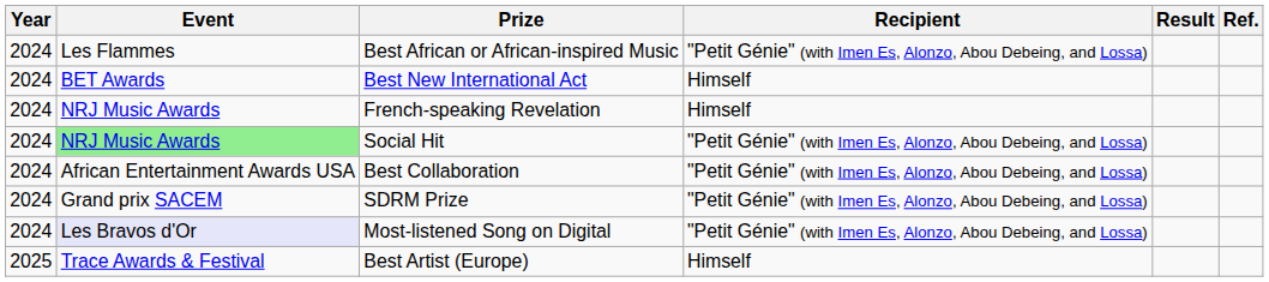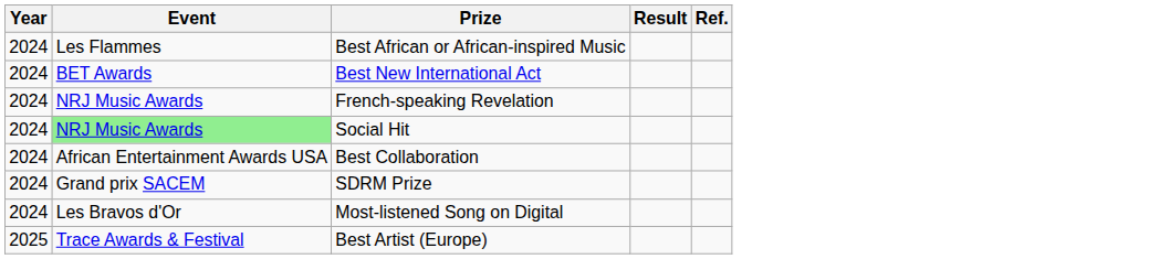 <table class="wikitable">
 <tr>
 <th>Year</th>
 <th>Event</th>
 <th>Prize</th>
-<th>Recipient</th>
 <th>Result</th>
 <th>Ref.</th>
 </tr>
 <tr>
 <td>2024</td>
 <td>Les Flammes</td>
 <td>Best African or African-inspired Music</td>
-<td>"Petit Génie" <small>(with <a href='#'>Imen Es</a>, <a href='#'>Alonzo</a>, Abou Debeing, and <a href='#'>Lossa</a>)</small></td>
 <td></td>
 <td></td>
 </tr>
 <tr>
 <td>2024</td>
 <td><a href='#'>BET Awards</a></td>
 <td><a href='#'>Best New International Act</a></td>
-<td>Himself</td>
 <td></td>
 <td></td>
 </tr>
 <tr>
 <td>2024</td>
 <td><a href='#'>NRJ Music Awards</a></td>
 <td>French-speaking Revelation</td>
-<td>Himself</td>
 <td></td>
 <td></td>
 </tr>
 <tr>
 <td>2024</td>
 <td style="background: lightgreen;"><a href='#'>NRJ Music Awards</a></td>
 <td>Social Hit</td>
-<td>"Petit Génie" <small>(with <a href='#'>Imen Es</a>, <a href='#'>Alonzo</a>, Abou Debeing, and <a href='#'>Lossa</a>)</small></td>
 <td></td>
 <td></td>
 </tr>
 <tr>
 <td>2024</td>
 <td>African Entertainment Awards USA</td>
 <td>Best Collaboration</td>
-<td>"Petit Génie" <small>(with <a href='#'>Imen Es</a>, <a href='#'>Alonzo</a>, Abou Debeing, and <a href='#'>Lossa</a>)</small></td>
 <td></td>
 <td></td>
 </tr>
 <tr>
 <td>2024</td>
 <td>Grand prix <a href='#'>SACEM</a></td>
 <td>SDRM Prize</td>
-<td>"Petit Génie" <small>(with <a href='#'>Imen Es</a>, <a href='#'>Alonzo</a>, Abou Debeing, and <a href='#'>Lossa</a>)</small></td>
 <td></td>
 <td></td>
 </tr>
 <tr>
 <td>2024</td>
-<td style="background: lavender;">Les Bravos d'Or</td>
+<td>Les Bravos d'Or</td>
 <td>Most-listened Song on Digital</td>
-<td>"Petit Génie" <small>(with <a href='#'>Imen Es</a>, <a href='#'>Alonzo</a>, Abou Debeing, and <a href='#'>Lossa</a>)</small></td>
 <td></td>
 <td></td>
 </tr>
 <tr>
 <td>2025</td>
 <td><a href='#'>Trace Awards & Festival</a></td>
 <td>Best Artist (Europe)</td>
-<td>Himself</td>
 <td></td>
 <td></td>
 </tr>
 </table>
